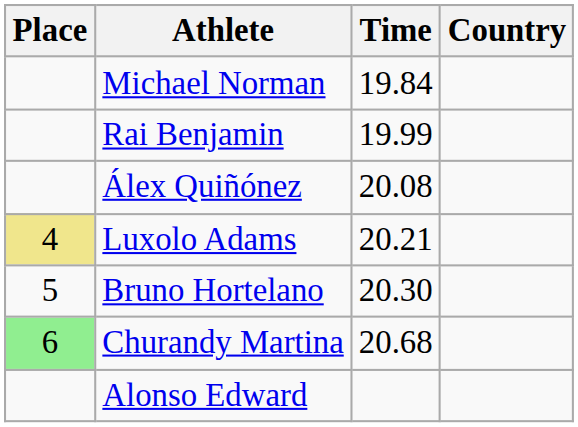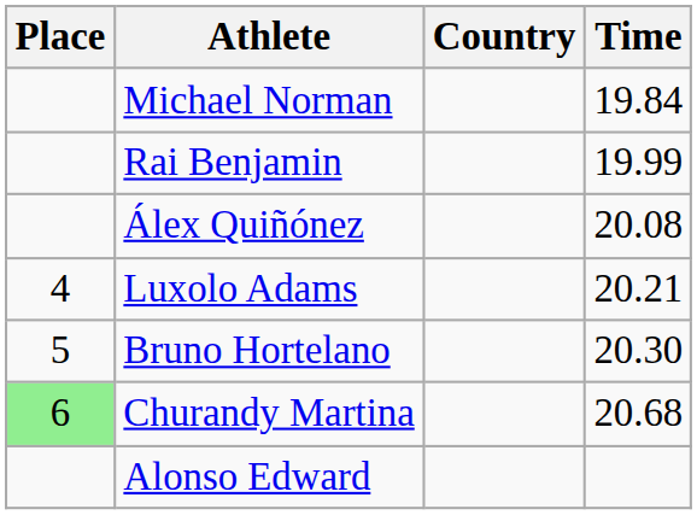 <table class="wikitable mw-datatable">
 <tr>
 <th>Place</th>
 <th>Athlete</th>
+<th>Country</th>
 <th>Time</th>
-<th>Country</th>
 </tr>
 <tr>
 <td align=center></td>
 <td><a href='#'>Michael Norman</a></td>
+<td></td>
 <td>19.84</td>
-<td></td>
 </tr>
 <tr>
 <td align=center></td>
 <td><a href='#'>Rai Benjamin</a></td>
+<td></td>
 <td>19.99</td>
-<td></td>
 </tr>
 <tr>
 <td align=center></td>
 <td><a href='#'>Álex Quiñónez</a></td>
+<td></td>
 <td>20.08</td>
-<td></td>
 </tr>
 <tr>
-<td align=center style="background: khaki;">4</td>
+<td align=center>4</td>
 <td><a href='#'>Luxolo Adams</a></td>
+<td></td>
 <td>20.21</td>
-<td></td>
 </tr>
 <tr>
 <td align=center>5</td>
 <td><a href='#'>Bruno Hortelano</a></td>
+<td></td>
 <td>20.30</td>
-<td></td>
 </tr>
 <tr>
 <td align=center style="background: lightgreen;">6</td>
 <td><a href='#'>Churandy Martina</a></td>
+<td></td>
 <td>20.68</td>
-<td></td>
 </tr>
 <tr>
 <td align=center></td>
 <td><a href='#'>Alonso Edward</a></td>
+<td></td>
 <td> </td>
-<td></td>
 </tr>
 </table>
